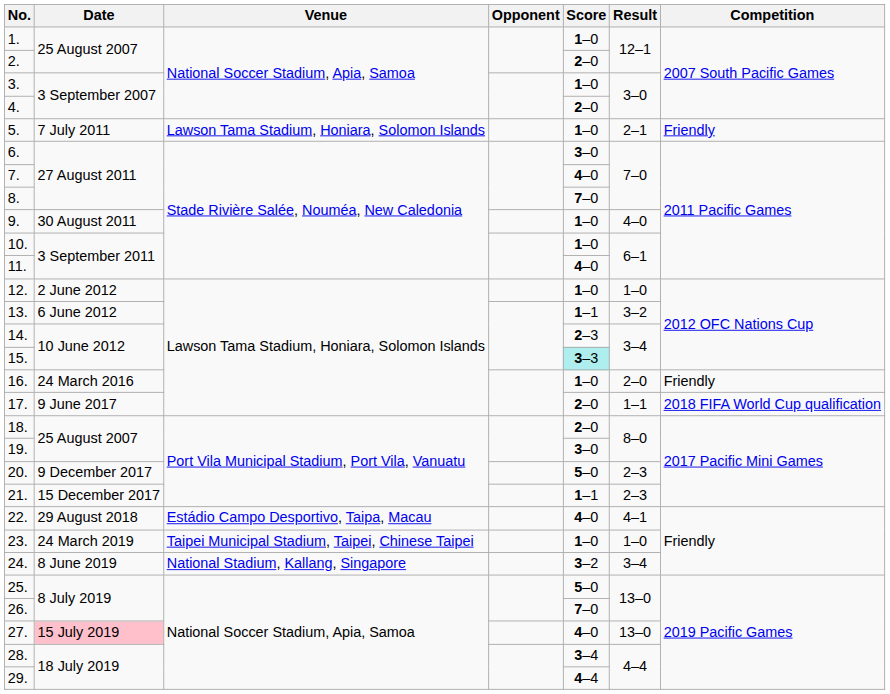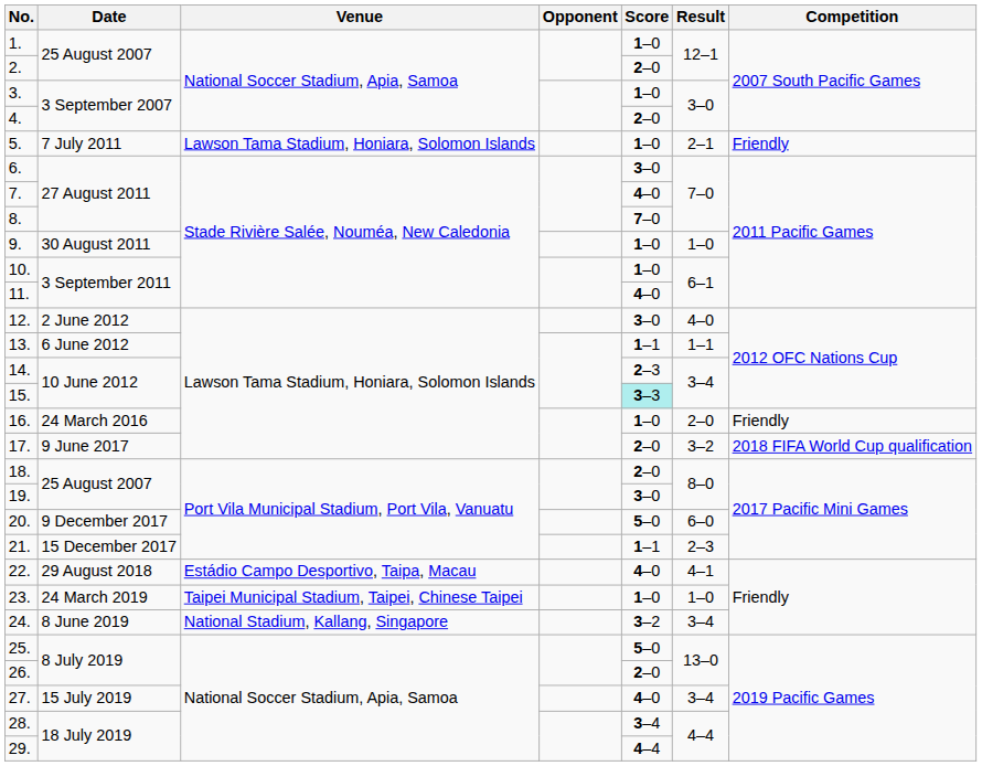 <table class="wikitable">
 <tr>
 <th>No.</th>
 <th>Date</th>
 <th>Venue</th>
 <th>Opponent</th>
 <th>Score</th>
 <th>Result</th>
 <th>Competition</th>
 </tr>
 <tr>
 <td>1.</td>
 <td rowspan=2>25 August 2007</td>
 <td rowspan=4><a href='#'>National Soccer Stadium</a>, <a href='#'>Apia</a>, <a href='#'>Samoa</a></td>
 <td rowspan=2></td>
 <td align=center><strong>1</strong>–0</td>
 <td rowspan="2" style="text-align:center;">12–1</td>
 <td rowspan=4><a href='#'>2007 South Pacific Games</a></td>
 </tr>
 <tr>
 <td>2.</td>
 <td align=center><strong>2</strong>–0</td>
 </tr>
 <tr>
 <td>3.</td>
 <td rowspan=2>3 September 2007</td>
 <td rowspan=2></td>
 <td align=center><strong>1</strong>–0</td>
 <td rowspan="2" style="text-align:center;">3–0</td>
 </tr>
 <tr>
 <td>4.</td>
 <td align=center><strong>2</strong>–0</td>
 </tr>
 <tr>
 <td>5.</td>
 <td>7 July 2011</td>
 <td><a href='#'>Lawson Tama Stadium</a>, <a href='#'>Honiara</a>, <a href='#'>Solomon Islands</a></td>
 <td></td>
 <td align=center><strong>1</strong>–0</td>
 <td align=center>2–1</td>
 <td><a href='#'>Friendly</a></td>
 </tr>
 <tr>
 <td>6.</td>
 <td rowspan=3>27 August 2011</td>
 <td rowspan=6><a href='#'>Stade Rivière Salée</a>, <a href='#'>Nouméa</a>, <a href='#'>New Caledonia</a></td>
 <td rowspan=3></td>
 <td align=center><strong>3</strong>–0</td>
 <td rowspan="3" style="text-align:center;">7–0</td>
 <td rowspan=6><a href='#'>2011 Pacific Games</a></td>
 </tr>
 <tr>
 <td>7.</td>
 <td align=center><strong>4</strong>–0</td>
 </tr>
 <tr>
 <td>8.</td>
 <td align=center><strong>7</strong>–0</td>
 </tr>
 <tr>
 <td>9.</td>
 <td>30 August 2011</td>
 <td></td>
 <td align=center><strong>1</strong>–0</td>
-<td align=center>4–0</td>
+<td align=center>1–0</td>
 </tr>
 <tr>
 <td>10.</td>
 <td rowspan=2>3 September 2011</td>
 <td rowspan=2></td>
 <td align=center><strong>1</strong>–0</td>
 <td rowspan="2" style="text-align:center;">6–1</td>
 </tr>
 <tr>
 <td>11.</td>
 <td align=center><strong>4</strong>–0</td>
 </tr>
 <tr>
 <td>12.</td>
 <td>2 June 2012</td>
 <td rowspan=6>Lawson Tama Stadium, Honiara, Solomon Islands</td>
 <td></td>
-<td align=center><strong>1</strong>–0</td>
-<td align=center>1–0</td>
+<td align=center><strong>3</strong>–0</td>
+<td align=center>4–0</td>
 <td rowspan=4><a href='#'>2012 OFC Nations Cup</a></td>
 </tr>
 <tr>
 <td>13.</td>
 <td>6 June 2012</td>
 <td rowspan=3></td>
 <td align=center><strong>1</strong>–1</td>
-<td align=center>3–2</td>
+<td align=center>1–1</td>
 </tr>
 <tr>
 <td>14.</td>
 <td rowspan=2>10 June 2012</td>
 <td align=center><strong>2</strong>–3</td>
 <td rowspan="2" style="text-align:center;">3–4</td>
 </tr>
 <tr>
 <td>15.</td>
 <td align=center style="background: paleturquoise;"><strong>3</strong>–3</td>
 </tr>
 <tr>
 <td>16.</td>
 <td>24 March 2016</td>
 <td rowspan=2></td>
 <td align=center><strong>1</strong>–0</td>
 <td align=center>2–0</td>
 <td>Friendly</td>
 </tr>
 <tr>
 <td>17.</td>
 <td>9 June 2017</td>
 <td align=center><strong>2</strong>–0</td>
-<td align=center>1–1</td>
+<td align=center>3–2</td>
 <td><a href='#'>2018 FIFA World Cup qualification</a></td>
 </tr>
 <tr>
 <td>18.</td>
 <td rowspan=2>25 August 2007</td>
 <td rowspan=4><a href='#'>Port Vila Municipal Stadium</a>, <a href='#'>Port Vila</a>, <a href='#'>Vanuatu</a></td>
 <td rowspan=2></td>
 <td align=center><strong>2</strong>–0</td>
 <td rowspan="2" style="text-align:center;">8–0</td>
 <td rowspan=4><a href='#'>2017 Pacific Mini Games</a></td>
 </tr>
 <tr>
 <td>19.</td>
 <td align=center><strong>3</strong>–0</td>
 </tr>
 <tr>
 <td>20.</td>
 <td>9 December 2017</td>
 <td></td>
 <td align=center><strong>5</strong>–0</td>
-<td align=center>2–3</td>
+<td align=center>6–0</td>
 </tr>
 <tr>
 <td>21.</td>
 <td>15 December 2017</td>
 <td></td>
 <td align=center><strong>1</strong>–1</td>
 <td align=center>2–3</td>
 </tr>
 <tr>
 <td>22.</td>
 <td>29 August 2018</td>
 <td><a href='#'>Estádio Campo Desportivo</a>, <a href='#'>Taipa</a>, <a href='#'>Macau</a></td>
 <td></td>
 <td align=center><strong>4</strong>–0</td>
 <td align=center>4–1</td>
 <td rowspan=3>Friendly</td>
 </tr>
 <tr>
 <td>23.</td>
 <td>24 March 2019</td>
 <td><a href='#'>Taipei Municipal Stadium</a>, <a href='#'>Taipei</a>, <a href='#'>Chinese Taipei</a></td>
 <td></td>
 <td align=center><strong>1</strong>–0</td>
 <td align=center>1–0</td>
 </tr>
 <tr>
 <td>24.</td>
 <td>8 June 2019</td>
 <td><a href='#'>National Stadium</a>, <a href='#'>Kallang</a>, <a href='#'>Singapore</a></td>
 <td></td>
 <td align=center><strong>3</strong>–2</td>
 <td align=center>3–4</td>
 </tr>
 <tr>
 <td>25.</td>
 <td rowspan="2">8 July 2019</td>
 <td rowspan="5">National Soccer Stadium, Apia, Samoa</td>
 <td rowspan="2"></td>
 <td align=center><strong>5</strong>–0</td>
 <td rowspan="2" style="text-align:center">13–0</td>
 <td rowspan="5"><a href='#'>2019 Pacific Games</a></td>
 </tr>
 <tr>
 <td>26.</td>
-<td align=center><strong>7</strong>–0</td>
+<td align=center><strong>2</strong>–0</td>
 </tr>
 <tr>
 <td>27.</td>
-<td style="background: pink;">15 July 2019</td>
+<td>15 July 2019</td>
 <td></td>
 <td align=center><strong>4</strong>–0</td>
-<td align=center>13–0</td>
+<td align=center>3–4</td>
 </tr>
 <tr>
 <td>28.</td>
 <td rowspan="2">18 July 2019</td>
 <td rowspan="2"></td>
 <td align=center><strong>3</strong>–4</td>
 <td rowspan="2" style="text-align:center">4–4</td>
 </tr>
 <tr>
 <td>29.</td>
 <td align=center><strong>4</strong>–4</td>
 </tr>
 </table>
